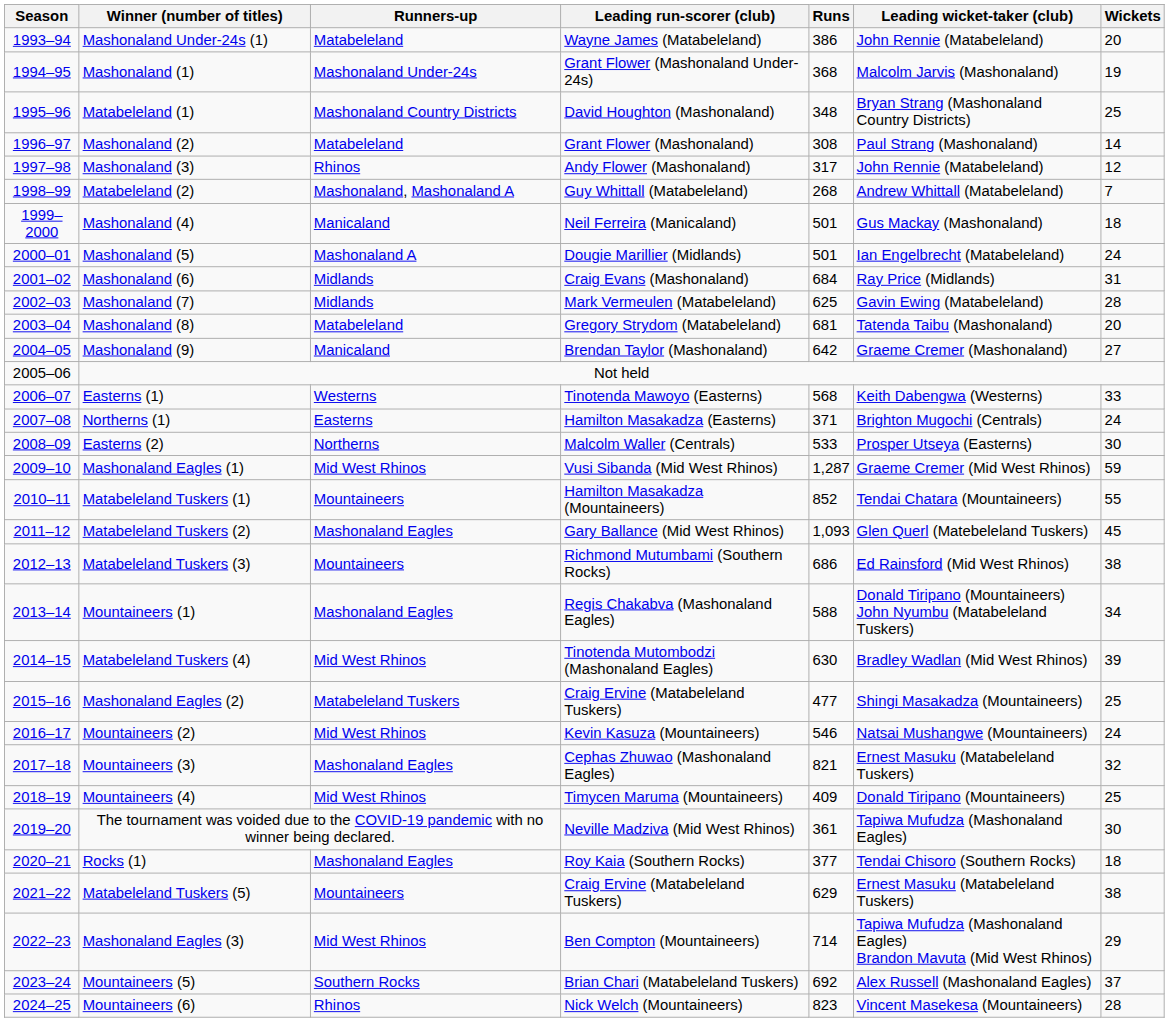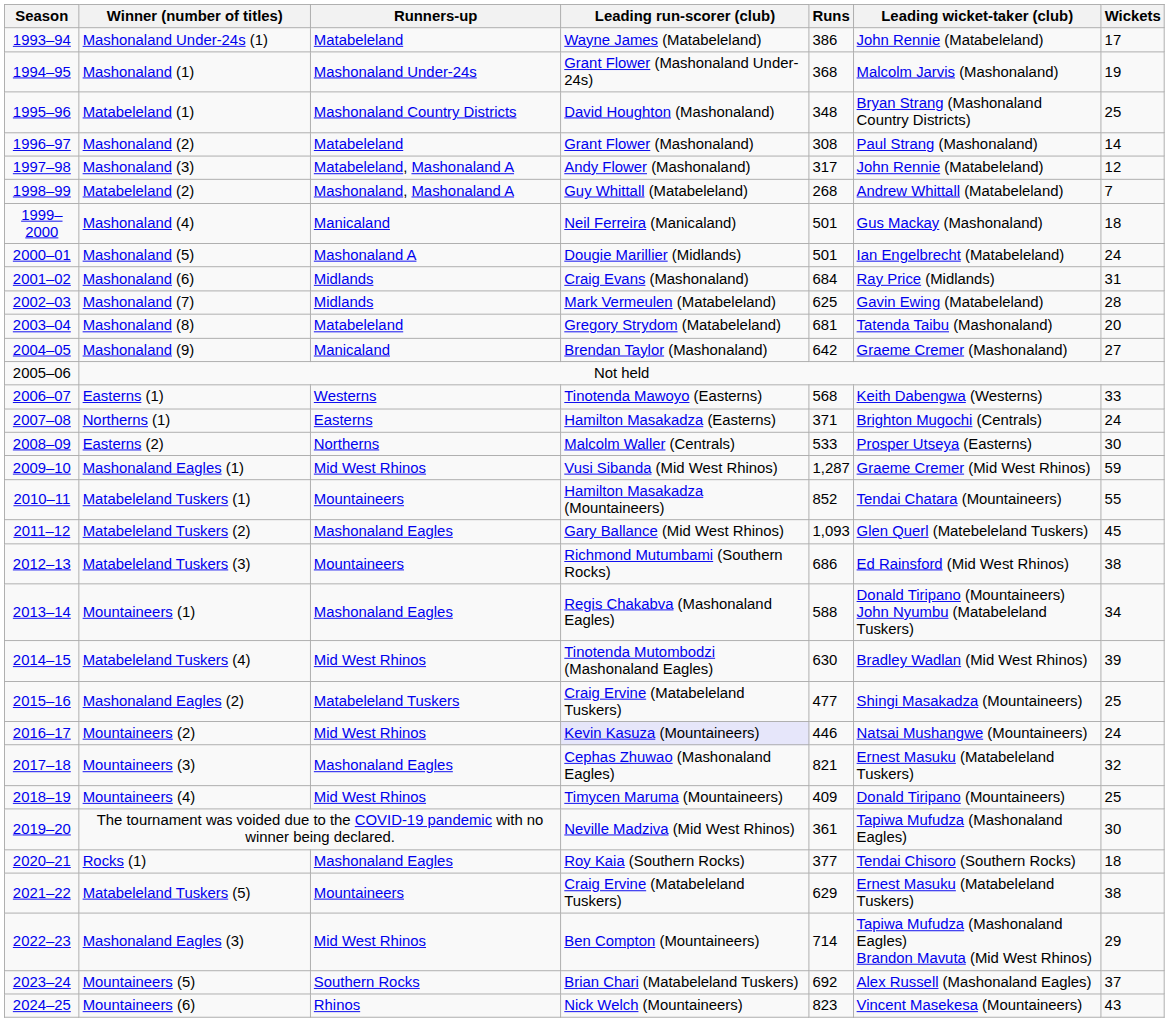 <table class="wikitable sortable">
 <tr>
 <th>Season</th>
 <th>Winner (number of titles)</th>
 <th>Runners-up</th>
 <th>Leading run-scorer (club)</th>
 <th>Runs</th>
 <th>Leading wicket-taker (club)</th>
 <th>Wickets</th>
 </tr>
 <tr>
 <td align=center><a href='#'>1993–94</a></td>
 <td><a href='#'>Mashonaland Under-24s</a> (1)</td>
 <td><a href='#'>Matabeleland</a></td>
 <td><a href='#'>Wayne James</a> (Matabeleland)</td>
 <td>386</td>
 <td><a href='#'>John Rennie</a> (Matabeleland)</td>
-<td>20</td>
+<td>17</td>
 </tr>
 <tr>
 <td align=center><a href='#'>1994–95</a></td>
 <td><a href='#'>Mashonaland</a> (1)</td>
 <td><a href='#'>Mashonaland Under-24s</a></td>
 <td><a href='#'>Grant Flower</a> (Mashonaland Under-24s)</td>
 <td>368</td>
 <td><a href='#'>Malcolm Jarvis</a> (Mashonaland)</td>
 <td>19</td>
 </tr>
 <tr>
 <td align=center><a href='#'>1995–96</a></td>
 <td><a href='#'>Matabeleland</a> (1)</td>
 <td><a href='#'>Mashonaland Country Districts</a></td>
 <td><a href='#'>David Houghton</a> (Mashonaland)</td>
 <td>348</td>
 <td><a href='#'>Bryan Strang</a> (Mashonaland Country Districts)</td>
 <td>25</td>
 </tr>
 <tr>
 <td align=center><a href='#'>1996–97</a></td>
 <td><a href='#'>Mashonaland</a> (2)</td>
 <td><a href='#'>Matabeleland</a></td>
 <td><a href='#'>Grant Flower</a> (Mashonaland)</td>
 <td>308</td>
 <td><a href='#'>Paul Strang</a> (Mashonaland)</td>
 <td>14</td>
 </tr>
 <tr>
 <td align=center><a href='#'>1997–98</a></td>
 <td><a href='#'>Mashonaland</a> (3)</td>
-<td><a href='#'>Rhinos</a></td>
+<td><a href='#'>Matabeleland</a>, <a href='#'>Mashonaland A</a></td>
 <td><a href='#'>Andy Flower</a> (Mashonaland)</td>
 <td>317</td>
 <td><a href='#'>John Rennie</a> (Matabeleland)</td>
 <td>12</td>
 </tr>
 <tr>
 <td align=center><a href='#'>1998–99</a></td>
 <td><a href='#'>Matabeleland</a> (2)</td>
 <td><a href='#'>Mashonaland</a>, <a href='#'>Mashonaland A</a></td>
 <td><a href='#'>Guy Whittall</a> (Matabeleland)</td>
 <td>268</td>
 <td><a href='#'>Andrew Whittall</a> (Matabeleland)</td>
 <td>7</td>
 </tr>
 <tr>
 <td align=center><a href='#'>1999–2000</a></td>
 <td><a href='#'>Mashonaland</a> (4)</td>
 <td><a href='#'>Manicaland</a></td>
 <td><a href='#'>Neil Ferreira</a> (Manicaland)</td>
 <td>501</td>
 <td><a href='#'>Gus Mackay</a> (Mashonaland)</td>
 <td>18</td>
 </tr>
 <tr>
 <td align=center><a href='#'>2000–01</a></td>
 <td><a href='#'>Mashonaland</a> (5)</td>
 <td><a href='#'>Mashonaland A</a></td>
 <td><a href='#'>Dougie Marillier</a> (Midlands)</td>
 <td>501</td>
 <td><a href='#'>Ian Engelbrecht</a> (Matabeleland)</td>
 <td>24</td>
 </tr>
 <tr>
 <td align=center><a href='#'>2001–02</a></td>
 <td><a href='#'>Mashonaland</a> (6)</td>
 <td><a href='#'>Midlands</a></td>
 <td><a href='#'>Craig Evans</a> (Mashonaland)</td>
 <td>684</td>
 <td><a href='#'>Ray Price</a> (Midlands)</td>
 <td>31</td>
 </tr>
 <tr>
 <td align=center><a href='#'>2002–03</a></td>
 <td><a href='#'>Mashonaland</a> (7)</td>
 <td><a href='#'>Midlands</a></td>
 <td><a href='#'>Mark Vermeulen</a> (Matabeleland)</td>
 <td>625</td>
 <td><a href='#'>Gavin Ewing</a> (Matabeleland)</td>
 <td>28</td>
 </tr>
 <tr>
 <td align=center><a href='#'>2003–04</a></td>
 <td><a href='#'>Mashonaland</a> (8)</td>
 <td><a href='#'>Matabeleland</a></td>
 <td><a href='#'>Gregory Strydom</a> (Matabeleland)</td>
 <td>681</td>
 <td><a href='#'>Tatenda Taibu</a> (Mashonaland)</td>
 <td>20</td>
 </tr>
 <tr>
 <td align=center><a href='#'>2004–05</a></td>
 <td><a href='#'>Mashonaland</a> (9)</td>
 <td><a href='#'>Manicaland</a></td>
 <td><a href='#'>Brendan Taylor</a> (Mashonaland)</td>
 <td>642</td>
 <td><a href='#'>Graeme Cremer</a> (Mashonaland)</td>
 <td>27</td>
 </tr>
 <tr>
 <td align=center>2005–06</td>
 <td colspan="6" align="center">Not held</td>
 </tr>
 <tr>
 <td align=center><a href='#'>2006–07</a></td>
 <td><a href='#'>Easterns</a> (1)</td>
 <td><a href='#'>Westerns</a></td>
 <td><a href='#'>Tinotenda Mawoyo</a> (Easterns)</td>
 <td>568</td>
 <td><a href='#'>Keith Dabengwa</a> (Westerns)</td>
 <td>33</td>
 </tr>
 <tr>
 <td align=center><a href='#'>2007–08</a></td>
 <td><a href='#'>Northerns</a> (1)</td>
 <td><a href='#'>Easterns</a></td>
 <td><a href='#'>Hamilton Masakadza</a> (Easterns)</td>
 <td>371</td>
 <td><a href='#'>Brighton Mugochi</a> (Centrals)</td>
 <td>24</td>
 </tr>
 <tr>
 <td align=center><a href='#'>2008–09</a></td>
 <td><a href='#'>Easterns</a> (2)</td>
 <td><a href='#'>Northerns</a></td>
 <td><a href='#'>Malcolm Waller</a> (Centrals)</td>
 <td>533</td>
 <td><a href='#'>Prosper Utseya</a> (Easterns)</td>
 <td>30</td>
 </tr>
 <tr>
 <td align=center><a href='#'>2009–10</a></td>
 <td><a href='#'>Mashonaland Eagles</a> (1)</td>
 <td><a href='#'>Mid West Rhinos</a></td>
 <td><a href='#'>Vusi Sibanda</a> (Mid West Rhinos)</td>
 <td>1,287</td>
 <td><a href='#'>Graeme Cremer</a> (Mid West Rhinos)</td>
 <td>59</td>
 </tr>
 <tr>
 <td align=center><a href='#'>2010–11</a></td>
 <td><a href='#'>Matabeleland Tuskers</a> (1)</td>
 <td><a href='#'>Mountaineers</a></td>
 <td><a href='#'>Hamilton Masakadza</a> (Mountaineers)</td>
 <td>852</td>
 <td><a href='#'>Tendai Chatara</a> (Mountaineers)</td>
 <td>55</td>
 </tr>
 <tr>
 <td align=center><a href='#'>2011–12</a></td>
 <td><a href='#'>Matabeleland Tuskers</a> (2)</td>
 <td><a href='#'>Mashonaland Eagles</a></td>
 <td><a href='#'>Gary Ballance</a> (Mid West Rhinos)</td>
 <td>1,093</td>
 <td><a href='#'>Glen Querl</a> (Matebeleland Tuskers)</td>
 <td>45</td>
 </tr>
 <tr>
 <td align=center><a href='#'>2012–13</a></td>
 <td><a href='#'>Matabeleland Tuskers</a> (3)</td>
 <td><a href='#'>Mountaineers</a></td>
 <td><a href='#'>Richmond Mutumbami</a> (Southern Rocks)</td>
 <td>686</td>
 <td><a href='#'>Ed Rainsford</a> (Mid West Rhinos)</td>
 <td>38</td>
 </tr>
 <tr>
 <td align=center><a href='#'>2013–14</a></td>
 <td><a href='#'>Mountaineers</a> (1)</td>
 <td><a href='#'>Mashonaland Eagles</a></td>
 <td><a href='#'>Regis Chakabva</a> (Mashonaland Eagles)</td>
 <td>588</td>
 <td><a href='#'>Donald Tiripano</a> (Mountaineers)<br><a href='#'>John Nyumbu</a> (Matabeleland Tuskers)</td>
 <td>34</td>
 </tr>
 <tr>
 <td align=center><a href='#'>2014–15</a></td>
 <td><a href='#'>Matabeleland Tuskers</a> (4)</td>
 <td><a href='#'>Mid West Rhinos</a></td>
 <td><a href='#'>Tinotenda Mutombodzi</a> (Mashonaland Eagles)</td>
 <td>630</td>
 <td><a href='#'>Bradley Wadlan</a> (Mid West Rhinos)</td>
 <td>39</td>
 </tr>
 <tr>
 <td align=center><a href='#'>2015–16</a></td>
 <td><a href='#'>Mashonaland Eagles</a> (2)</td>
 <td><a href='#'>Matabeleland Tuskers</a></td>
 <td><a href='#'>Craig Ervine</a> (Matabeleland Tuskers)</td>
 <td>477</td>
 <td><a href='#'>Shingi Masakadza</a> (Mountaineers)</td>
 <td>25</td>
 </tr>
 <tr>
 <td align=center><a href='#'>2016–17</a></td>
 <td><a href='#'>Mountaineers</a> (2)</td>
 <td><a href='#'>Mid West Rhinos</a></td>
-<td><a href='#'>Kevin Kasuza</a> (Mountaineers)</td>
-<td>546</td>
+<td style="background: lavender;"><a href='#'>Kevin Kasuza</a> (Mountaineers)</td>
+<td>446</td>
 <td><a href='#'>Natsai Mushangwe</a> (Mountaineers)</td>
 <td>24</td>
 </tr>
 <tr>
 <td align=center><a href='#'>2017–18</a></td>
 <td><a href='#'>Mountaineers</a> (3)</td>
 <td><a href='#'>Mashonaland Eagles</a></td>
 <td><a href='#'>Cephas Zhuwao</a> (Mashonaland Eagles)</td>
 <td>821</td>
 <td><a href='#'>Ernest Masuku</a> (Matabeleland Tuskers)</td>
 <td>32</td>
 </tr>
 <tr>
 <td align=center><a href='#'>2018–19</a></td>
 <td><a href='#'>Mountaineers</a> (4)</td>
 <td><a href='#'>Mid West Rhinos</a></td>
 <td><a href='#'>Timycen Maruma</a> (Mountaineers)</td>
 <td>409</td>
 <td><a href='#'>Donald Tiripano</a> (Mountaineers)</td>
 <td>25</td>
 </tr>
 <tr>
 <td align=center><a href='#'>2019–20</a></td>
 <td colspan="2" align="center">The tournament was voided due to the <a href='#'>COVID-19 pandemic</a> with no winner being declared.</td>
 <td><a href='#'>Neville Madziva</a> (Mid West Rhinos)</td>
 <td>361</td>
 <td><a href='#'>Tapiwa Mufudza</a> (Mashonaland Eagles)</td>
 <td>30</td>
 </tr>
 <tr>
 <td align=center><a href='#'>2020–21</a></td>
 <td><a href='#'>Rocks</a> (1)</td>
 <td><a href='#'>Mashonaland Eagles</a></td>
 <td><a href='#'>Roy Kaia</a> (Southern Rocks)</td>
 <td>377</td>
 <td><a href='#'>Tendai Chisoro</a> (Southern Rocks)</td>
 <td>18</td>
 </tr>
 <tr>
 <td align=center><a href='#'>2021–22</a></td>
 <td><a href='#'>Matabeleland Tuskers</a> (5)</td>
 <td><a href='#'>Mountaineers</a></td>
 <td><a href='#'>Craig Ervine</a> (Matabeleland Tuskers)</td>
 <td>629</td>
 <td><a href='#'>Ernest Masuku</a> (Matabeleland Tuskers)</td>
 <td>38</td>
 </tr>
 <tr>
 <td align=center><a href='#'>2022–23</a></td>
 <td><a href='#'>Mashonaland Eagles</a> (3)</td>
 <td><a href='#'>Mid West Rhinos</a></td>
 <td><a href='#'>Ben Compton</a> (Mountaineers)</td>
 <td>714</td>
 <td><a href='#'>Tapiwa Mufudza</a> (Mashonaland Eagles)<br><a href='#'>Brandon Mavuta</a> (Mid West Rhinos)</td>
 <td>29</td>
 </tr>
 <tr>
 <td align=center><a href='#'>2023–24</a></td>
 <td><a href='#'>Mountaineers</a> (5)</td>
 <td><a href='#'>Southern Rocks</a></td>
 <td><a href='#'>Brian Chari</a> (Matabeleland Tuskers)</td>
 <td>692</td>
 <td><a href='#'>Alex Russell</a> (Mashonaland Eagles)</td>
 <td>37</td>
 </tr>
 <tr>
 <td align=center><a href='#'>2024–25</a></td>
 <td><a href='#'>Mountaineers</a> (6)</td>
 <td><a href='#'>Rhinos</a></td>
 <td><a href='#'>Nick Welch</a> (Mountaineers)</td>
 <td>823</td>
 <td><a href='#'>Vincent Masekesa</a> (Mountaineers)</td>
-<td>28</td>
+<td>43</td>
 </tr>
 </table>
